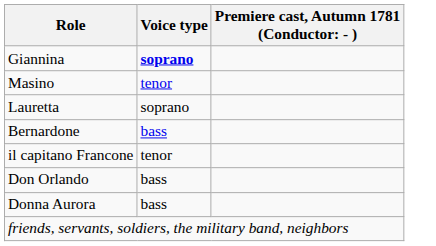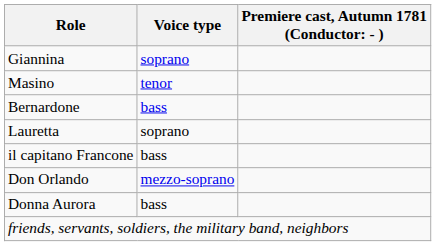 <table class="wikitable">
 <tr>
 <th>Role</th>
 <th>Voice type</th>
 <th>Premiere cast, Autumn 1781 <br>(Conductor: - )</th>
 </tr>
 <tr>
 <td>Giannina</td>
-<td><strong><a href='#'>soprano</a></strong></td>
+<td><a href='#'>soprano</a></td>
 <td></td>
 </tr>
 <tr>
 <td>Masino</td>
 <td><a href='#'>tenor</a></td>
 <td></td>
 </tr>
 <tr>
+<td>Bernardone</td>
+<td><a href='#'>bass</a></td>
+<td></td>
+</tr>
+<tr>
 <td>Lauretta</td>
 <td>soprano</td>
 <td></td>
 </tr>
 <tr>
-<td>Bernardone</td>
-<td><a href='#'>bass</a></td>
-<td></td>
-</tr>
-<tr>
 <td>il capitano Francone</td>
-<td>tenor</td>
+<td>bass</td>
 <td></td>
 </tr>
 <tr>
 <td>Don Orlando</td>
-<td>bass</td>
+<td><a href='#'>mezzo-soprano</a></td>
 <td></td>
 </tr>
 <tr>
 <td>Donna Aurora</td>
 <td>bass</td>
 <td></td>
 </tr>
 <tr>
 <td colspan="3"><em>friends, servants, soldiers, the military band, neighbors</em></td>
 </tr>
 </table>
